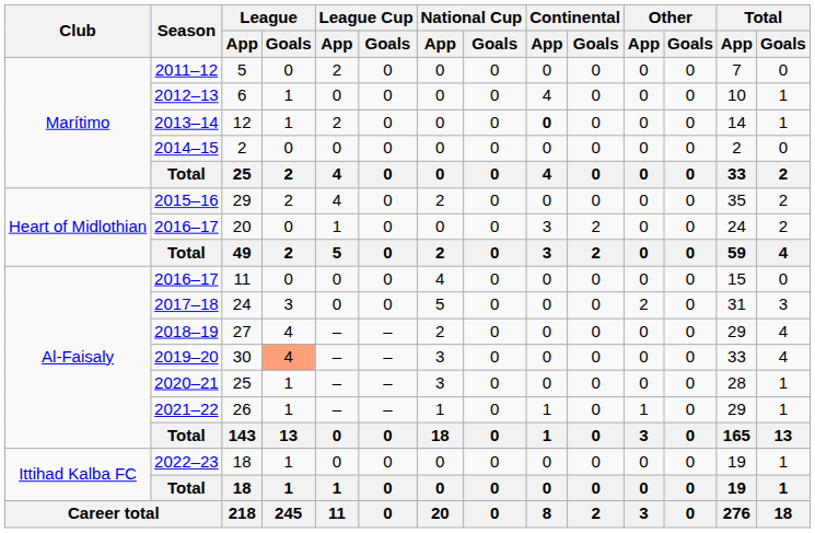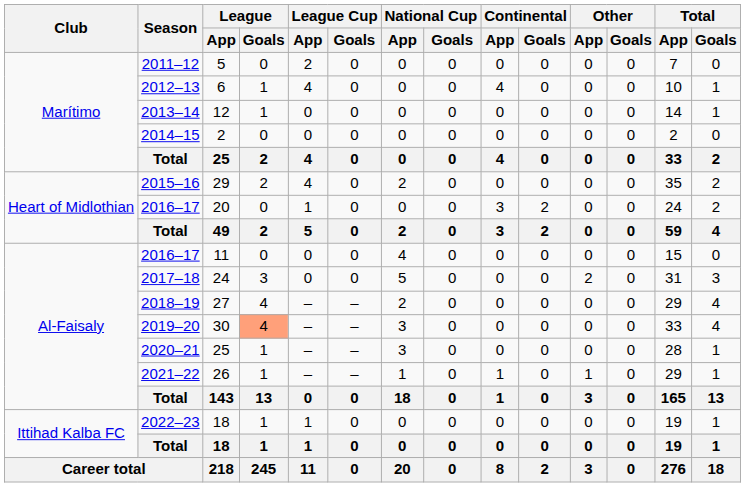 <table class="wikitable">
 <tr>
 <th rowspan=2>Club</th>
 <th rowspan=2>Season</th>
 <th colspan=2>League</th>
 <th colspan=2>League Cup</th>
 <th colspan=2>National Cup</th>
 <th colspan=2>Continental</th>
 <th colspan=2>Other</th>
 <th colspan=2>Total</th>
 </tr>
 <tr>
 <th>App</th>
 <th>Goals</th>
 <th>App</th>
 <th>Goals</th>
 <th>App</th>
 <th>Goals</th>
 <th>App</th>
 <th>Goals</th>
 <th>App</th>
 <th>Goals</th>
 <th>App</th>
 <th>Goals</th>
 </tr>
 <tr align=center>
 <td rowspan=5><a href='#'>Marítimo</a></td>
 <td><a href='#'>2011–12</a></td>
 <td>5</td>
 <td>0</td>
 <td>2</td>
 <td>0</td>
 <td>0</td>
 <td>0</td>
 <td>0</td>
 <td>0</td>
 <td>0</td>
 <td>0</td>
 <td>7</td>
 <td>0</td>
 </tr>
 <tr align=center>
 <td><a href='#'>2012–13</a></td>
 <td>6</td>
 <td>1</td>
-<td>0</td>
+<td>4</td>
 <td>0</td>
 <td>0</td>
 <td>0</td>
 <td>4</td>
 <td>0</td>
 <td>0</td>
 <td>0</td>
 <td>10</td>
 <td>1</td>
 </tr>
 <tr align=center>
 <td><a href='#'>2013–14</a></td>
 <td>12</td>
 <td>1</td>
-<td>2</td>
 <td>0</td>
 <td>0</td>
 <td>0</td>
-<td><strong>0</strong></td>
+<td>0</td>
+<td>0</td>
 <td>0</td>
 <td>0</td>
 <td>0</td>
 <td>14</td>
 <td>1</td>
 </tr>
 <tr align=center>
 <td><a href='#'>2014–15</a></td>
 <td>2</td>
 <td>0</td>
 <td>0</td>
 <td>0</td>
 <td>0</td>
 <td>0</td>
 <td>0</td>
 <td>0</td>
 <td>0</td>
 <td>0</td>
 <td>2</td>
 <td>0</td>
 </tr>
 <tr>
 <th>Total</th>
 <th>25</th>
 <th>2</th>
 <th>4</th>
 <th>0</th>
 <th>0</th>
 <th>0</th>
 <th>4</th>
 <th>0</th>
 <th>0</th>
 <th>0</th>
 <th>33</th>
 <th>2</th>
 </tr>
 <tr align=center>
 <td rowspan=3><a href='#'>Heart of Midlothian</a></td>
 <td><a href='#'>2015–16</a></td>
 <td>29</td>
 <td>2</td>
 <td>4</td>
 <td>0</td>
 <td>2</td>
 <td>0</td>
 <td>0</td>
 <td>0</td>
 <td>0</td>
 <td>0</td>
 <td>35</td>
 <td>2</td>
 </tr>
 <tr align=center>
 <td><a href='#'>2016–17</a></td>
 <td>20</td>
 <td>0</td>
 <td>1</td>
 <td>0</td>
 <td>0</td>
 <td>0</td>
 <td>3</td>
 <td>2</td>
 <td>0</td>
 <td>0</td>
 <td>24</td>
 <td>2  </td>
 </tr>
 <tr>
 <th>Total</th>
 <th>49</th>
 <th>2</th>
 <th>5</th>
 <th>0</th>
 <th>2</th>
 <th>0</th>
 <th>3</th>
 <th>2</th>
 <th>0</th>
 <th>0</th>
 <th>59</th>
 <th>4</th>
 </tr>
 <tr align=center>
 <td rowspan=7><a href='#'>Al-Faisaly</a></td>
 <td><a href='#'>2016–17</a></td>
 <td>11</td>
 <td>0</td>
 <td>0</td>
 <td>0</td>
 <td>4</td>
 <td>0</td>
 <td>0</td>
 <td>0</td>
 <td>0</td>
 <td>0</td>
 <td>15</td>
 <td>0</td>
 </tr>
 <tr align=center>
 <td><a href='#'>2017–18</a></td>
 <td>24</td>
 <td>3</td>
 <td>0</td>
 <td>0</td>
 <td>5</td>
 <td>0</td>
 <td>0</td>
 <td>0</td>
 <td>2</td>
 <td>0</td>
 <td>31</td>
 <td>3</td>
 </tr>
 <tr align=center>
 <td><a href='#'>2018–19</a></td>
 <td>27</td>
 <td>4</td>
 <td>–</td>
 <td>–</td>
 <td>2</td>
 <td>0</td>
 <td>0</td>
 <td>0</td>
 <td>0</td>
 <td>0</td>
 <td>29</td>
 <td>4</td>
 </tr>
 <tr align=center>
 <td><a href='#'>2019–20</a></td>
 <td>30</td>
 <td style="background: lightsalmon;">4</td>
 <td>–</td>
 <td>–</td>
 <td>3</td>
 <td>0</td>
 <td>0</td>
 <td>0</td>
 <td>0</td>
 <td>0</td>
 <td>33</td>
 <td>4</td>
 </tr>
 <tr align=center>
 <td><a href='#'>2020–21</a></td>
 <td>25</td>
 <td>1</td>
 <td>–</td>
 <td>–</td>
 <td>3</td>
 <td>0</td>
 <td>0</td>
 <td>0</td>
 <td>0</td>
 <td>0</td>
 <td>28</td>
 <td>1</td>
 </tr>
 <tr align=center>
 <td><a href='#'>2021–22</a></td>
 <td>26</td>
 <td>1</td>
 <td>–</td>
 <td>–</td>
 <td>1</td>
 <td>0</td>
 <td>1</td>
 <td>0</td>
 <td>1</td>
 <td>0</td>
 <td>29</td>
 <td>1</td>
 </tr>
 <tr>
 <th>Total</th>
 <th>143</th>
 <th>13</th>
 <th>0</th>
 <th>0</th>
 <th>18</th>
 <th>0</th>
 <th>1</th>
 <th>0</th>
 <th>3</th>
 <th>0</th>
 <th>165</th>
 <th>13</th>
 </tr>
 <tr align=center>
 <td rowspan=2><a href='#'>Ittihad Kalba FC</a></td>
 <td><a href='#'>2022–23</a></td>
 <td>18</td>
 <td>1</td>
-<td>0</td>
+<td>1</td>
 <td>0</td>
 <td>0</td>
 <td>0</td>
 <td>0</td>
 <td>0</td>
 <td>0</td>
 <td>0</td>
 <td>19</td>
 <td>1</td>
 </tr>
 <tr>
 <th>Total</th>
 <th>18</th>
 <th>1</th>
 <th>1</th>
 <th>0</th>
 <th>0</th>
 <th>0</th>
 <th>0</th>
 <th>0</th>
 <th>0</th>
 <th>0</th>
 <th>19</th>
 <th>1</th>
 </tr>
 <tr align=center>
 <th colspan="2">Career total</th>
 <th>218</th>
 <th>245</th>
 <th>11</th>
 <th>0</th>
 <th>20</th>
 <th>0</th>
 <th>8</th>
 <th>2</th>
 <th>3</th>
 <th>0</th>
 <th>276</th>
 <th>18</th>
 </tr>
 </table>
